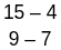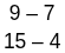 <table style="text-align:center">
 <tr>
 <th width=200></th>
 <th width=100></th>
 <th width=200></th>
 </tr>
 <tr>
 <td align=right><strong></strong></td>
-<td>15 – 4</td>
+<td>9 – 7</td>
 <td align=left></td>
 </tr>
 <tr>
 <td align=right><strong></strong></td>
-<td>9 – 7</td>
+<td>15 – 4</td>
 <td align=left></td>
 </tr>
 </table>
